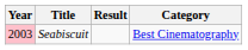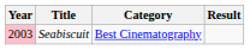 <table class="wikitable">
 <tr>
 <th>Year</th>
 <th>Title</th>
+<th>Category</th>
 <th>Result</th>
-<th>Category</th>
 </tr>
 <tr>
 <td style="background: pink;">2003</td>
 <td><em>Seabiscuit</em></td>
+<td><a href='#'>Best Cinematography</a></td>
 <td></td>
-<td><a href='#'>Best Cinematography</a></td>
 </tr>
 </table>
